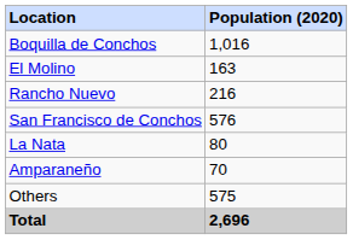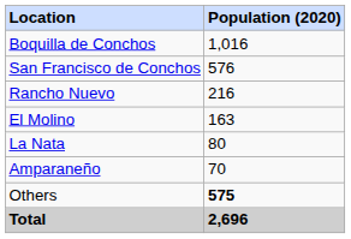 <table class="wikitable">
 <tr style="background:#cddeff; color:#000000;">
 <td><strong>Location</strong></td>
 <td><strong>Population (2020)</strong></td>
 </tr>
 <tr>
 <td><a href='#'>Boquilla de Conchos</a></td>
 <td>1,016</td>
 </tr>
 <tr>
-<td><a href='#'>El Molino</a></td>
-<td>163</td>
+<td><a href='#'>San Francisco de Conchos</a></td>
+<td>576</td>
 </tr>
 <tr>
 <td><a href='#'>Rancho Nuevo</a></td>
 <td>216</td>
 </tr>
 <tr>
-<td><a href='#'>San Francisco de Conchos</a></td>
-<td>576</td>
+<td><a href='#'>El Molino</a></td>
+<td>163</td>
 </tr>
 <tr>
 <td><a href='#'>La Nata</a></td>
 <td>80</td>
 </tr>
 <tr>
 <td><a href='#'>Amparaneño</a></td>
 <td>70</td>
 </tr>
 <tr>
 <td>Others</td>
-<td>575</td>
+<td><strong>575</strong></td>
 </tr>
 <tr style="background:#CFCFCF;">
 <td><strong>Total</strong></td>
 <td><strong>2,696</strong></td>
 </tr>
 </table>
